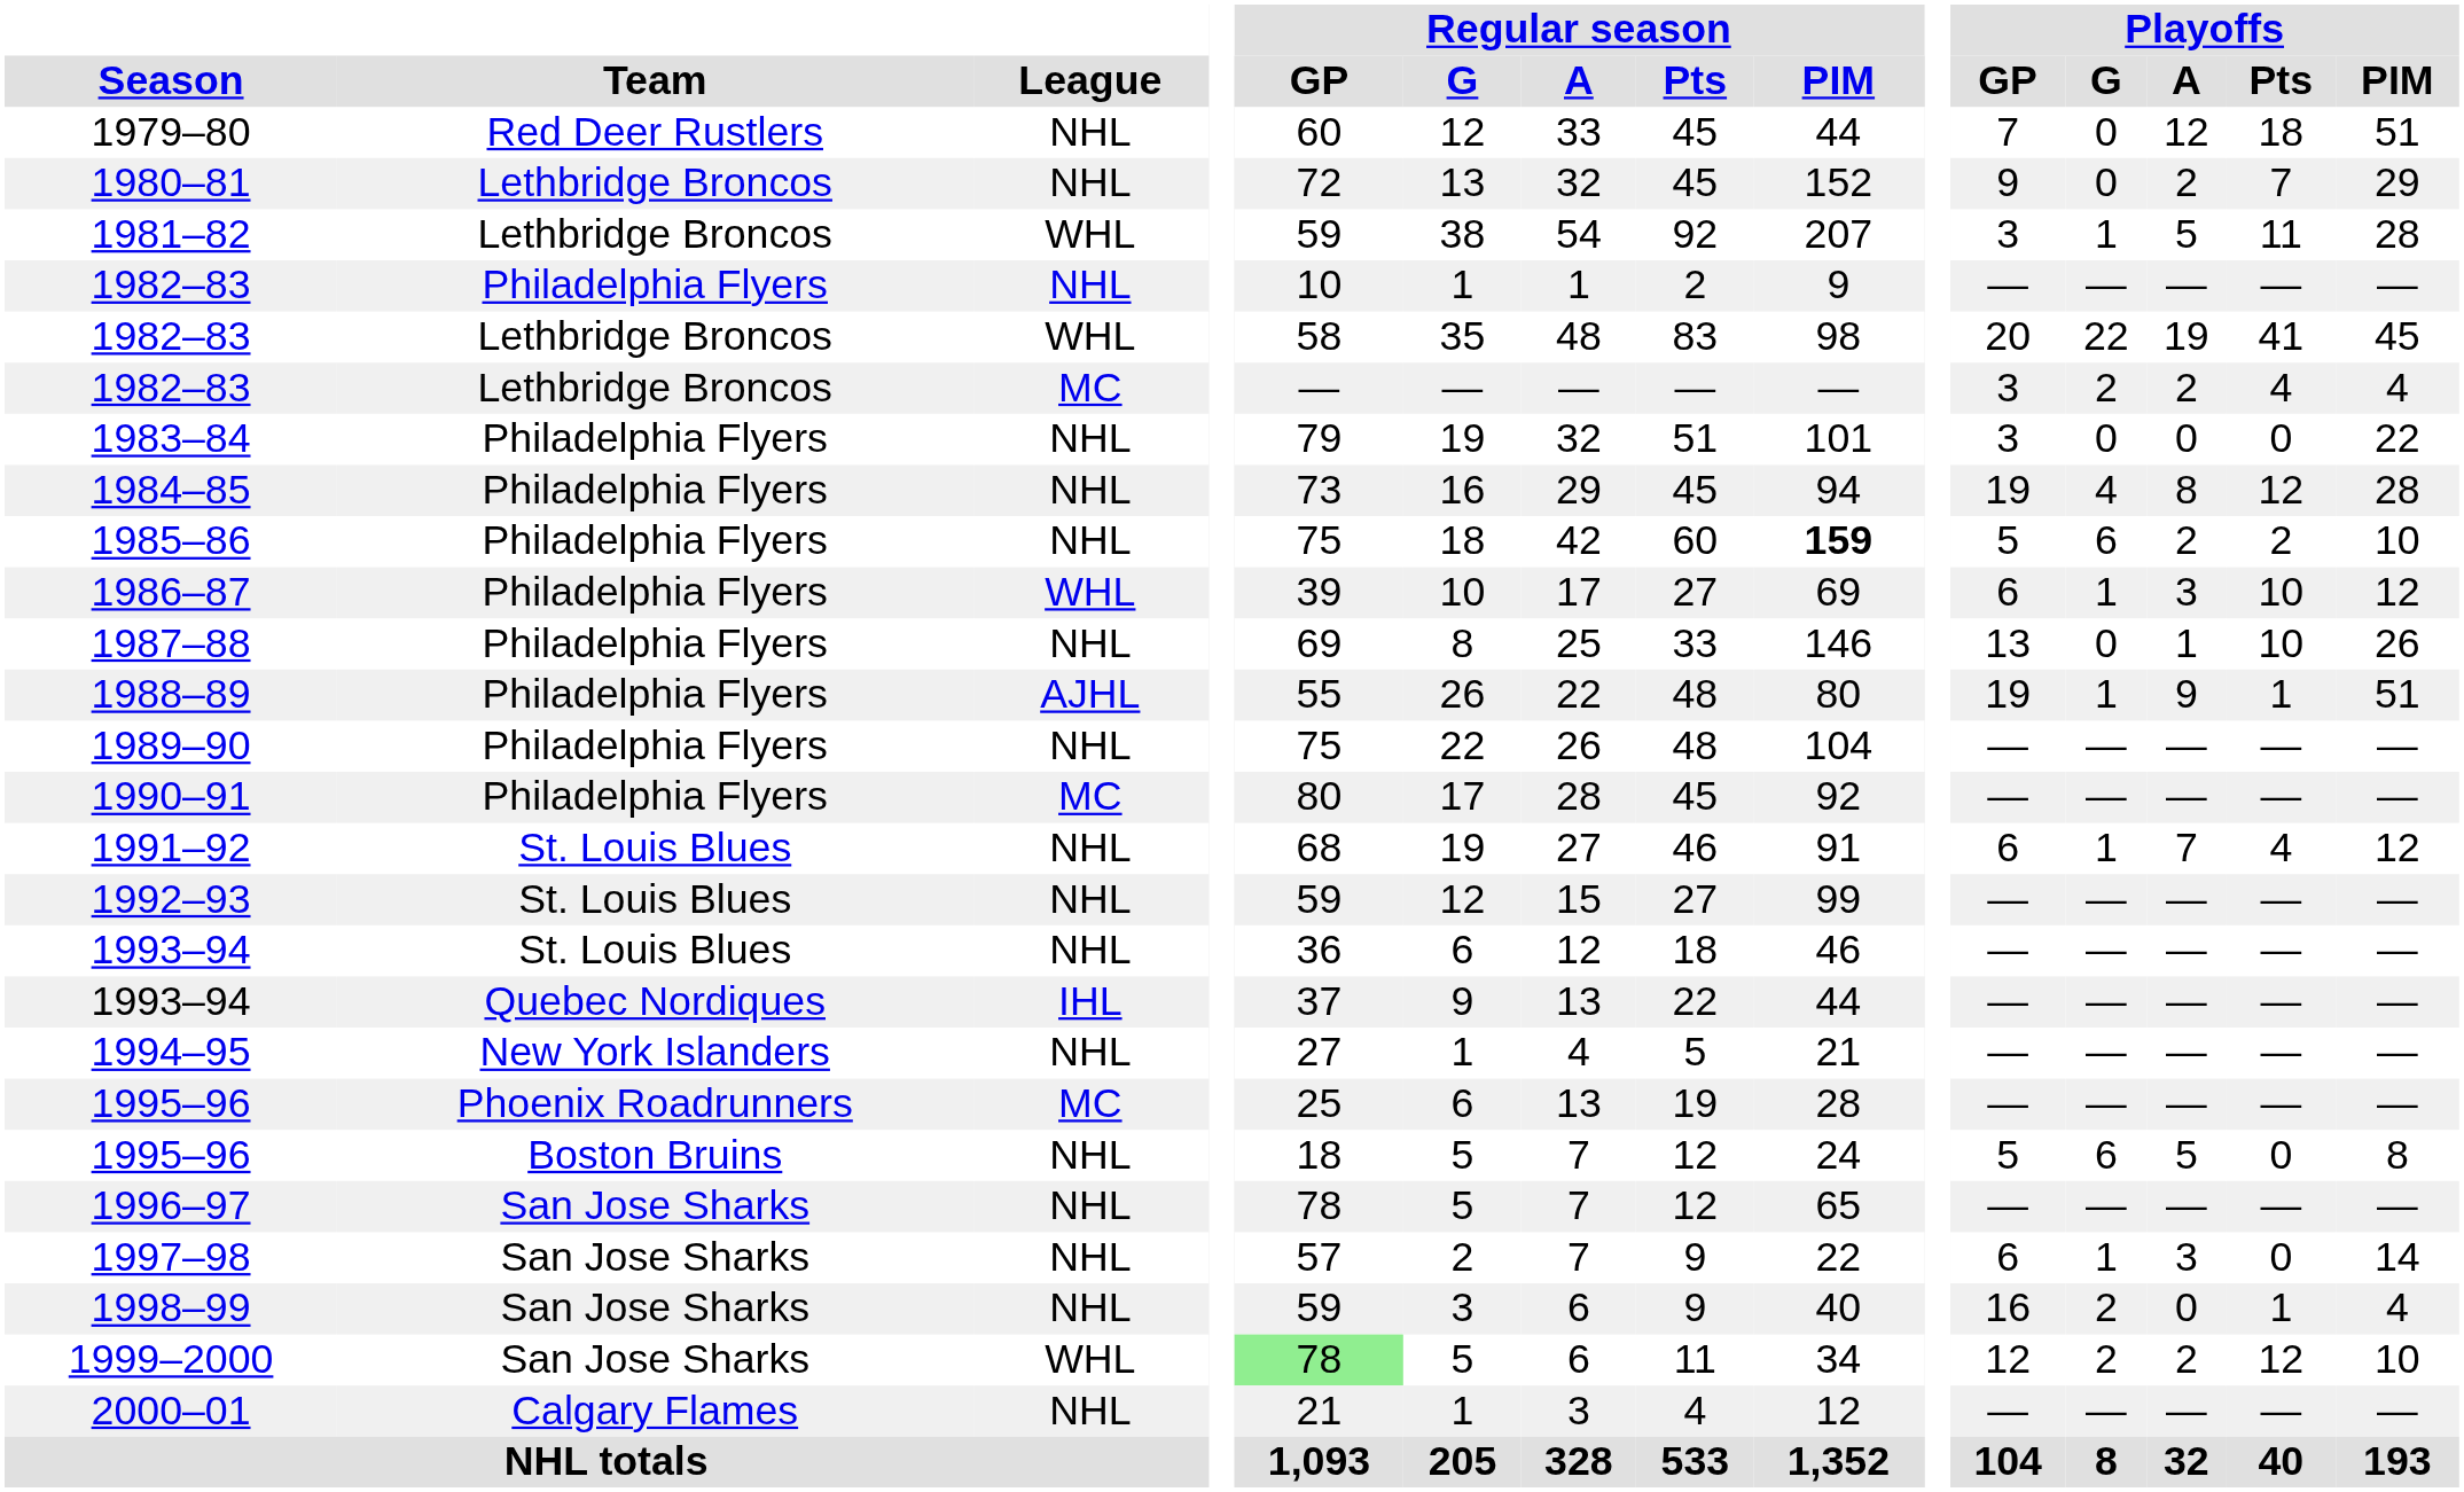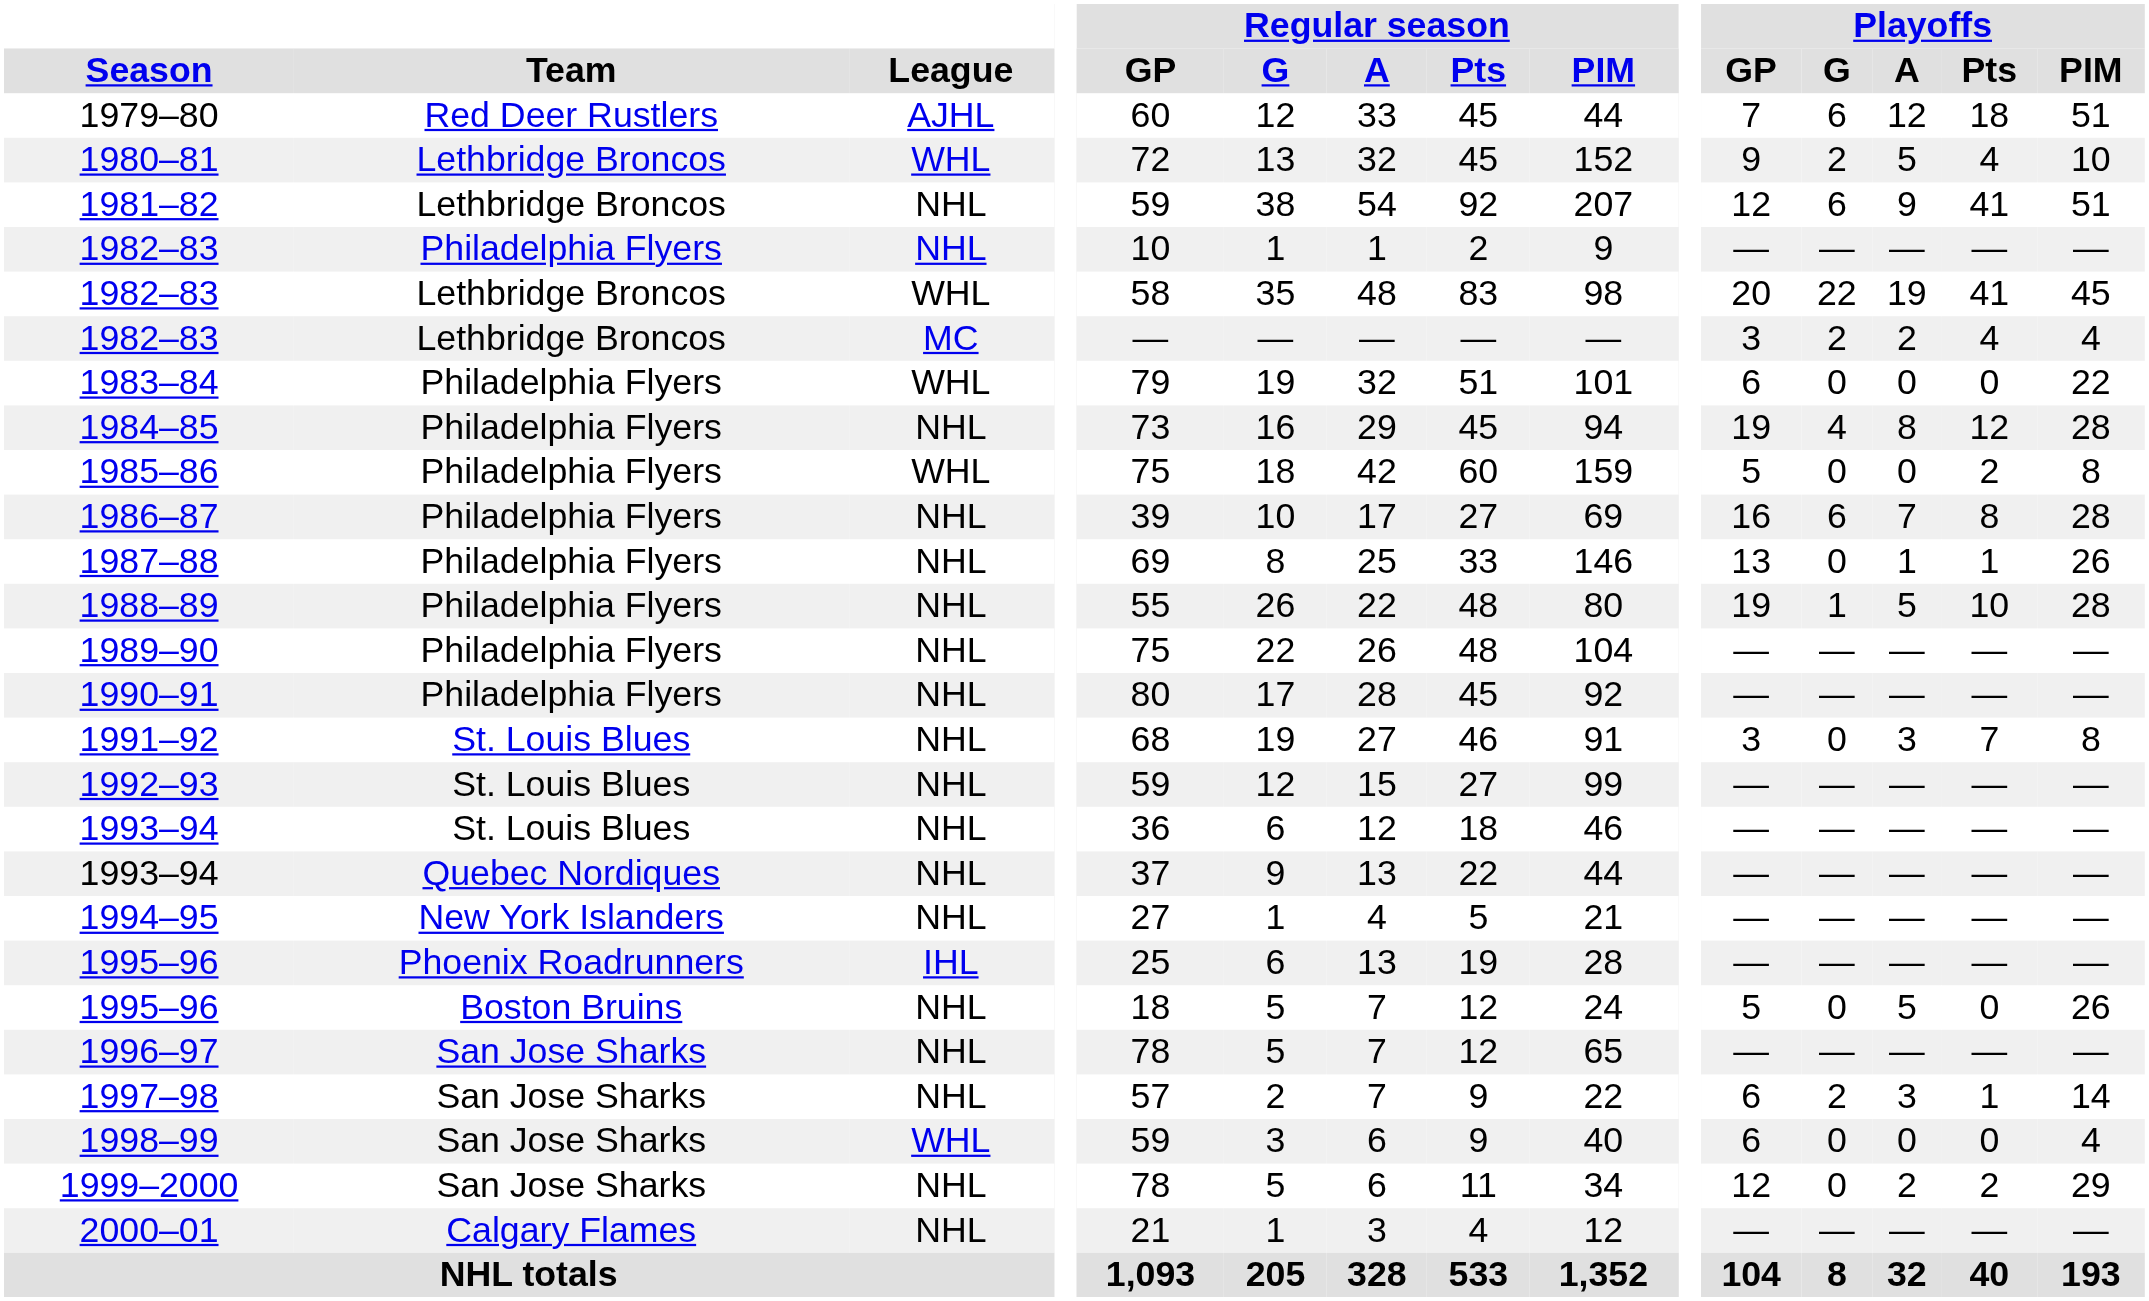 <table border="0" cellpadding="1" cellspacing="0" style="text-align:center; width:60em">
 <tr bgcolor="#e0e0e0">
 <th colspan="3" bgcolor="#ffffff"> </th>
 <th rowspan="99" bgcolor="#ffffff"> </th>
 <th colspan="5"><a href='#'>Regular season</a></th>
 <th rowspan="99" bgcolor="#ffffff"> </th>
 <th colspan="5"><a href='#'>Playoffs</a></th>
 </tr>
 <tr bgcolor="#e0e0e0">
 <th><a href='#'>Season</a></th>
 <th>Team</th>
 <th>League</th>
 <th>GP</th>
 <th><a href='#'>G</a></th>
 <th><a href='#'>A</a></th>
 <th><a href='#'>Pts</a></th>
 <th><a href='#'>PIM</a></th>
 <th>GP</th>
 <th>G</th>
 <th>A</th>
 <th>Pts</th>
 <th>PIM</th>
 </tr>
 <tr>
 <td>1979–80</td>
 <td><a href='#'>Red Deer Rustlers</a></td>
-<td>NHL</td>
+<td><a href='#'>AJHL</a></td>
 <td>60</td>
 <td>12</td>
 <td>33</td>
 <td>45</td>
 <td>44</td>
 <td>7</td>
-<td>0</td>
+<td>6</td>
 <td>12</td>
 <td>18</td>
 <td>51</td>
 </tr>
 <tr bgcolor="#f0f0f0">
 <td><a href='#'>1980–81</a></td>
 <td><a href='#'>Lethbridge Broncos</a></td>
-<td>NHL</td>
+<td><a href='#'>WHL</a></td>
 <td>72</td>
 <td>13</td>
 <td>32</td>
 <td>45</td>
 <td>152</td>
 <td>9</td>
-<td>0</td>
 <td>2</td>
-<td>7</td>
-<td>29</td>
+<td>5</td>
+<td>4</td>
+<td>10</td>
 </tr>
 <tr>
 <td><a href='#'>1981–82</a></td>
 <td>Lethbridge Broncos</td>
-<td>WHL</td>
+<td>NHL</td>
 <td>59</td>
 <td>38</td>
 <td>54</td>
 <td>92</td>
 <td>207</td>
-<td>3</td>
-<td>1</td>
-<td>5</td>
-<td>11</td>
-<td>28</td>
+<td>12</td>
+<td>6</td>
+<td>9</td>
+<td>41</td>
+<td>51</td>
 </tr>
 <tr bgcolor="#f0f0f0">
 <td><a href='#'>1982–83</a></td>
 <td><a href='#'>Philadelphia Flyers</a></td>
 <td><a href='#'>NHL</a></td>
 <td>10</td>
 <td>1</td>
 <td>1</td>
 <td>2</td>
 <td>9</td>
 <td>—</td>
 <td>—</td>
 <td>—</td>
 <td>—</td>
 <td>—</td>
 </tr>
 <tr>
 <td><a href='#'>1982–83</a></td>
 <td>Lethbridge Broncos</td>
 <td>WHL</td>
 <td>58</td>
 <td>35</td>
 <td>48</td>
 <td>83</td>
 <td>98</td>
 <td>20</td>
 <td>22</td>
 <td>19</td>
 <td>41</td>
 <td>45</td>
 </tr>
 <tr bgcolor="#f0f0f0">
 <td><a href='#'>1982–83</a></td>
 <td>Lethbridge Broncos</td>
 <td><a href='#'>MC</a></td>
 <td>—</td>
 <td>—</td>
 <td>—</td>
 <td>—</td>
 <td>—</td>
 <td>3</td>
 <td>2</td>
 <td>2</td>
 <td>4</td>
 <td>4</td>
 </tr>
 <tr>
 <td><a href='#'>1983–84</a></td>
 <td>Philadelphia Flyers</td>
-<td>NHL</td>
+<td>WHL</td>
 <td>79</td>
 <td>19</td>
 <td>32</td>
 <td>51</td>
 <td>101</td>
-<td>3</td>
+<td>6</td>
 <td>0</td>
 <td>0</td>
 <td>0</td>
 <td>22</td>
 </tr>
 <tr bgcolor="#f0f0f0">
 <td><a href='#'>1984–85</a></td>
 <td>Philadelphia Flyers</td>
 <td>NHL</td>
 <td>73</td>
 <td>16</td>
 <td>29</td>
 <td>45</td>
 <td>94</td>
 <td>19</td>
 <td>4</td>
 <td>8</td>
 <td>12</td>
 <td>28</td>
 </tr>
 <tr>
 <td><a href='#'>1985–86</a></td>
 <td>Philadelphia Flyers</td>
-<td>NHL</td>
+<td>WHL</td>
 <td>75</td>
 <td>18</td>
 <td>42</td>
 <td>60</td>
-<td><strong>159</strong></td>
+<td>159</td>
 <td>5</td>
-<td>6</td>
+<td>0</td>
+<td>0</td>
 <td>2</td>
-<td>2</td>
-<td>10</td>
+<td>8</td>
 </tr>
 <tr bgcolor="#f0f0f0">
 <td><a href='#'>1986–87</a></td>
 <td>Philadelphia Flyers</td>
-<td><a href='#'>WHL</a></td>
+<td>NHL</td>
 <td>39</td>
 <td>10</td>
 <td>17</td>
 <td>27</td>
 <td>69</td>
+<td>16</td>
 <td>6</td>
-<td>1</td>
-<td>3</td>
-<td>10</td>
-<td>12</td>
+<td>7</td>
+<td>8</td>
+<td>28</td>
 </tr>
 <tr>
 <td><a href='#'>1987–88</a></td>
 <td>Philadelphia Flyers</td>
 <td>NHL</td>
 <td>69</td>
 <td>8</td>
 <td>25</td>
 <td>33</td>
 <td>146</td>
 <td>13</td>
 <td>0</td>
 <td>1</td>
-<td>10</td>
+<td>1</td>
 <td>26</td>
 </tr>
 <tr bgcolor="#f0f0f0">
 <td><a href='#'>1988–89</a></td>
 <td>Philadelphia Flyers</td>
-<td><a href='#'>AJHL</a></td>
+<td>NHL</td>
 <td>55</td>
 <td>26</td>
 <td>22</td>
 <td>48</td>
 <td>80</td>
 <td>19</td>
 <td>1</td>
-<td>9</td>
-<td>1</td>
-<td>51</td>
+<td>5</td>
+<td>10</td>
+<td>28</td>
 </tr>
 <tr>
 <td><a href='#'>1989–90</a></td>
 <td>Philadelphia Flyers</td>
 <td>NHL</td>
 <td>75</td>
 <td>22</td>
 <td>26</td>
 <td>48</td>
 <td>104</td>
 <td>—</td>
 <td>—</td>
 <td>—</td>
 <td>—</td>
 <td>—</td>
 </tr>
 <tr bgcolor="#f0f0f0">
 <td><a href='#'>1990–91</a></td>
 <td>Philadelphia Flyers</td>
-<td><a href='#'>MC</a></td>
+<td>NHL</td>
 <td>80</td>
 <td>17</td>
 <td>28</td>
 <td>45</td>
 <td>92</td>
 <td>—</td>
 <td>—</td>
 <td>—</td>
 <td>—</td>
 <td>—</td>
 </tr>
 <tr>
 <td><a href='#'>1991–92</a></td>
 <td><a href='#'>St. Louis Blues</a></td>
 <td>NHL</td>
 <td>68</td>
 <td>19</td>
 <td>27</td>
 <td>46</td>
 <td>91</td>
-<td>6</td>
-<td>1</td>
+<td>3</td>
+<td>0</td>
+<td>3</td>
 <td>7</td>
-<td>4</td>
-<td>12</td>
+<td>8</td>
 </tr>
 <tr bgcolor="#f0f0f0">
 <td><a href='#'>1992–93</a></td>
 <td>St. Louis Blues</td>
 <td>NHL</td>
 <td>59</td>
 <td>12</td>
 <td>15</td>
 <td>27</td>
 <td>99</td>
 <td>—</td>
 <td>—</td>
 <td>—</td>
 <td>—</td>
 <td>—</td>
 </tr>
 <tr>
 <td><a href='#'>1993–94</a></td>
 <td>St. Louis Blues</td>
 <td>NHL</td>
 <td>36</td>
 <td>6</td>
 <td>12</td>
 <td>18</td>
 <td>46</td>
 <td>—</td>
 <td>—</td>
 <td>—</td>
 <td>—</td>
 <td>—</td>
 </tr>
 <tr bgcolor="#f0f0f0">
 <td>1993–94</td>
 <td><a href='#'>Quebec Nordiques</a></td>
-<td><a href='#'>IHL</a></td>
+<td>NHL</td>
 <td>37</td>
 <td>9</td>
 <td>13</td>
 <td>22</td>
 <td>44</td>
 <td>—</td>
 <td>—</td>
 <td>—</td>
 <td>—</td>
 <td>—</td>
 </tr>
 <tr>
 <td><a href='#'>1994–95</a></td>
 <td><a href='#'>New York Islanders</a></td>
 <td>NHL</td>
 <td>27</td>
 <td>1</td>
 <td>4</td>
 <td>5</td>
 <td>21</td>
 <td>—</td>
 <td>—</td>
 <td>—</td>
 <td>—</td>
 <td>—</td>
 </tr>
 <tr bgcolor="#f0f0f0">
 <td><a href='#'>1995–96</a></td>
 <td><a href='#'>Phoenix Roadrunners</a></td>
-<td><a href='#'>MC</a></td>
+<td><a href='#'>IHL</a></td>
 <td>25</td>
 <td>6</td>
 <td>13</td>
 <td>19</td>
 <td>28</td>
 <td>—</td>
 <td>—</td>
 <td>—</td>
 <td>—</td>
 <td>—</td>
 </tr>
 <tr>
 <td><a href='#'>1995–96</a></td>
 <td><a href='#'>Boston Bruins</a></td>
 <td>NHL</td>
 <td>18</td>
 <td>5</td>
 <td>7</td>
 <td>12</td>
 <td>24</td>
 <td>5</td>
-<td>6</td>
+<td>0</td>
 <td>5</td>
 <td>0</td>
-<td>8</td>
+<td>26</td>
 </tr>
 <tr bgcolor="#f0f0f0">
 <td><a href='#'>1996–97</a></td>
 <td><a href='#'>San Jose Sharks</a></td>
 <td>NHL</td>
 <td>78</td>
 <td>5</td>
 <td>7</td>
 <td>12</td>
 <td>65</td>
 <td>—</td>
 <td>—</td>
 <td>—</td>
 <td>—</td>
 <td>—</td>
 </tr>
 <tr>
 <td><a href='#'>1997–98</a></td>
 <td>San Jose Sharks</td>
 <td>NHL</td>
 <td>57</td>
 <td>2</td>
 <td>7</td>
 <td>9</td>
 <td>22</td>
 <td>6</td>
+<td>2</td>
+<td>3</td>
 <td>1</td>
-<td>3</td>
-<td>0</td>
 <td>14</td>
 </tr>
 <tr bgcolor="#f0f0f0">
 <td><a href='#'>1998–99</a></td>
 <td>San Jose Sharks</td>
-<td>NHL</td>
+<td><a href='#'>WHL</a></td>
 <td>59</td>
 <td>3</td>
 <td>6</td>
 <td>9</td>
 <td>40</td>
-<td>16</td>
-<td>2</td>
+<td>6</td>
 <td>0</td>
-<td>1</td>
+<td>0</td>
+<td>0</td>
 <td>4</td>
 </tr>
 <tr>
 <td><a href='#'>1999–2000</a></td>
 <td>San Jose Sharks</td>
-<td>WHL</td>
-<td style="background: lightgreen;">78</td>
+<td>NHL</td>
+<td>78</td>
 <td>5</td>
 <td>6</td>
 <td>11</td>
 <td>34</td>
 <td>12</td>
+<td>0</td>
 <td>2</td>
 <td>2</td>
-<td>12</td>
-<td>10</td>
+<td>29</td>
 </tr>
 <tr bgcolor="#f0f0f0">
 <td><a href='#'>2000–01</a></td>
 <td><a href='#'>Calgary Flames</a></td>
 <td>NHL</td>
 <td>21</td>
 <td>1</td>
 <td>3</td>
 <td>4</td>
 <td>12</td>
 <td>—</td>
 <td>—</td>
 <td>—</td>
 <td>—</td>
 <td>—</td>
 </tr>
 <tr bgcolor="#e0e0e0">
 <th colspan="3">NHL totals</th>
 <th>1,093</th>
 <th>205</th>
 <th>328</th>
 <th>533</th>
 <th>1,352</th>
 <th>104</th>
 <th>8</th>
 <th>32</th>
 <th>40</th>
 <th>193</th>
 </tr>
 </table>
